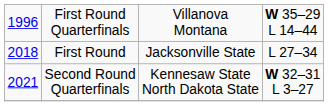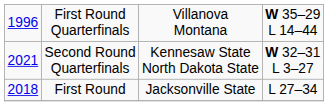 <table class="wikitable">
 <tr align="center">
 <td><a href='#'>1996</a></td>
 <td>First Round<br>Quarterfinals</td>
 <td>Villanova<br>Montana</td>
 <td><strong>W</strong> 35–29<br>L 14–44</td>
 </tr>
 <tr align="center">
+<td><a href='#'>2021</a></td>
+<td>Second Round<br>Quarterfinals</td>
+<td>Kennesaw State<br>North Dakota State</td>
+<td><strong>W</strong> 32–31<br> L 3–27</td>
+</tr>
+<tr align="center">
 <td><a href='#'>2018</a></td>
 <td>First Round</td>
 <td>Jacksonville State</td>
 <td>L 27–34</td>
 </tr>
 <tr align="center">
-<td><a href='#'>2021</a></td>
-<td>Second Round<br>Quarterfinals</td>
-<td>Kennesaw State<br>North Dakota State</td>
-<td><strong>W</strong> 32–31<br> L 3–27</td>
-</tr>
-<tr align="center">
 </tr>
 </table>
